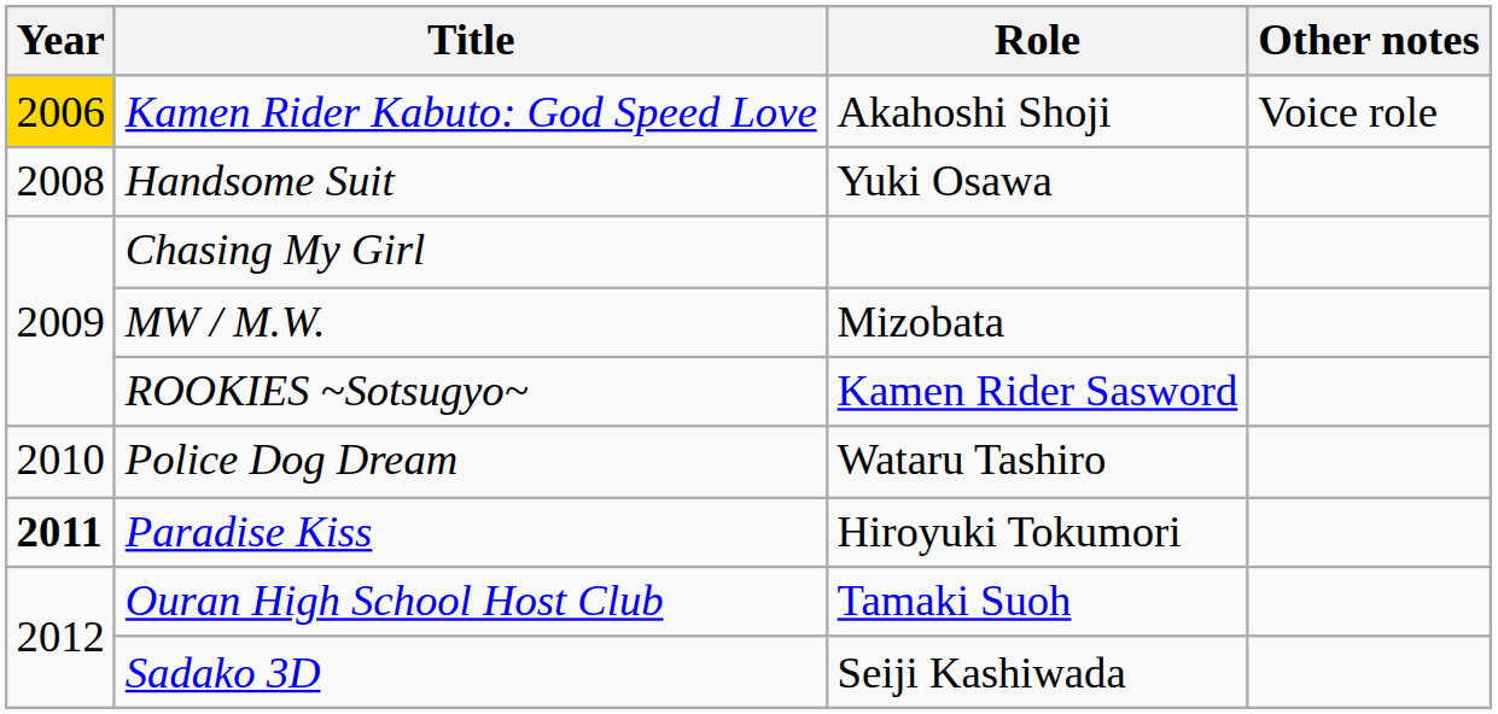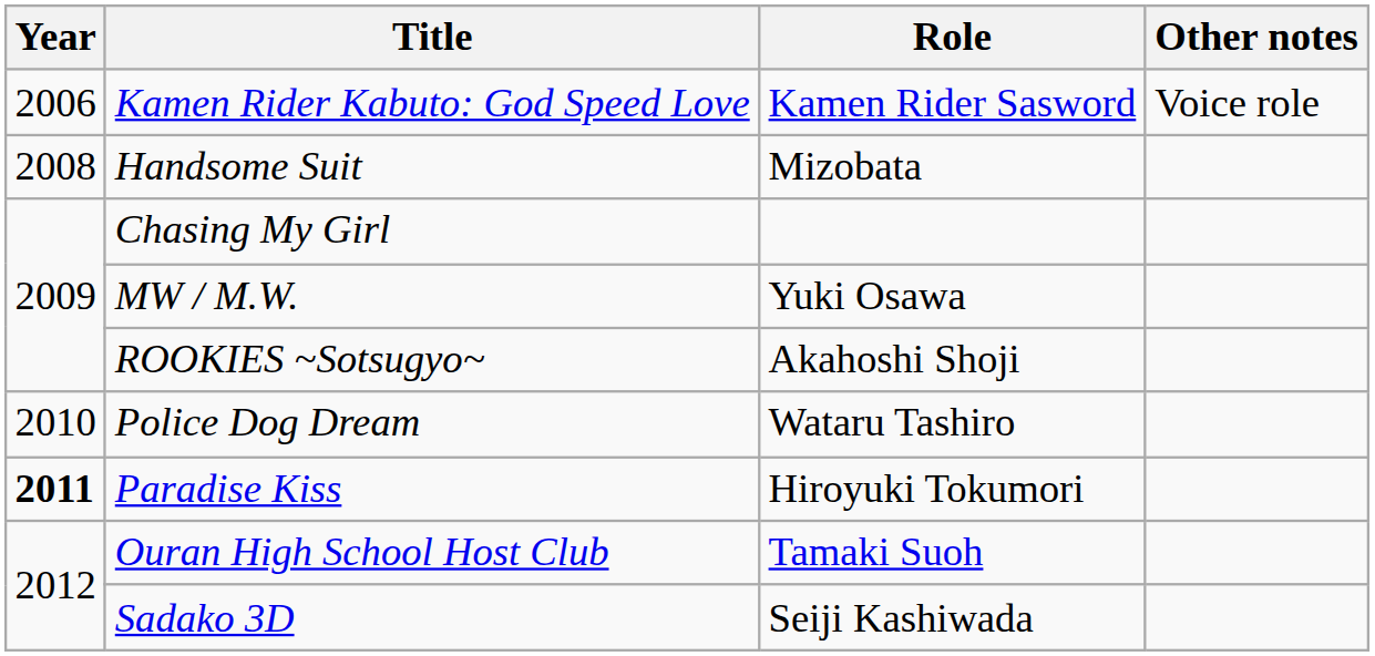 <table class="wikitable">
 <tr>
 <th>Year</th>
 <th>Title</th>
 <th>Role</th>
 <th>Other notes</th>
 </tr>
 <tr>
-<td style="background: gold;">2006</td>
+<td>2006</td>
 <td><em><a href='#'>Kamen Rider Kabuto: God Speed Love</a></em></td>
-<td>Akahoshi Shoji</td>
+<td><a href='#'>Kamen Rider Sasword</a></td>
 <td>Voice role</td>
 </tr>
 <tr>
 <td>2008</td>
 <td><em>Handsome Suit</em></td>
-<td>Yuki Osawa</td>
+<td>Mizobata</td>
 <td></td>
 </tr>
 <tr>
 <td rowspan="3">2009</td>
 <td><em>Chasing My Girl</em></td>
 <td></td>
 <td></td>
 </tr>
 <tr>
 <td><em>MW / M.W.</em></td>
-<td>Mizobata</td>
+<td>Yuki Osawa</td>
 <td></td>
 </tr>
 <tr>
 <td><em>ROOKIES ~Sotsugyo~</em></td>
-<td><a href='#'>Kamen Rider Sasword</a></td>
+<td>Akahoshi Shoji</td>
 <td></td>
 </tr>
 <tr>
 <td>2010</td>
 <td><em>Police Dog Dream</em></td>
 <td>Wataru Tashiro</td>
 <td></td>
 </tr>
 <tr>
 <td><strong>2011</strong></td>
 <td><em><a href='#'>Paradise Kiss</a></em></td>
 <td>Hiroyuki Tokumori</td>
 <td></td>
 </tr>
 <tr>
 <td rowspan="2">2012</td>
 <td><em><a href='#'>Ouran High School Host Club</a></em></td>
 <td><a href='#'>Tamaki Suoh</a></td>
 <td></td>
 </tr>
 <tr>
 <td><em><a href='#'>Sadako 3D</a></em></td>
 <td>Seiji Kashiwada</td>
 <td></td>
 </tr>
 </table>
